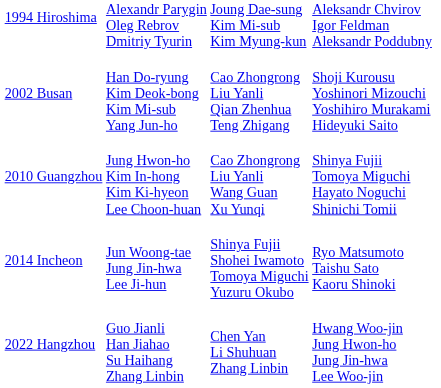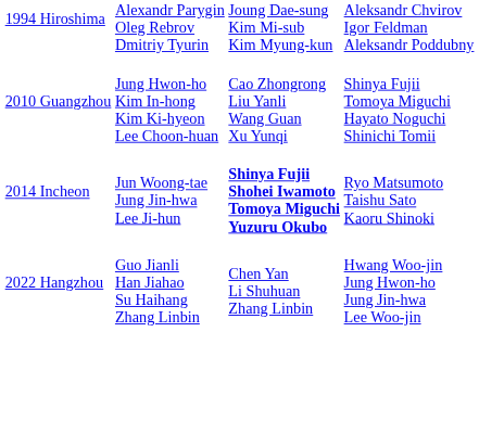 <table>
 <tr>
 <td><a href='#'>1994 Hiroshima</a></td>
 <td><br><a href='#'>Alexandr Parygin</a><br><a href='#'>Oleg Rebrov</a><br><a href='#'>Dmitriy Tyurin</a></td>
 <td><br><a href='#'>Joung Dae-sung</a><br><a href='#'>Kim Mi-sub</a><br><a href='#'>Kim Myung-kun</a></td>
 <td><br><a href='#'>Aleksandr Chvirov</a><br><a href='#'>Igor Feldman</a><br><a href='#'>Aleksandr Poddubny</a></td>
-</tr>
-<tr>
-<td><a href='#'>2002 Busan</a></td>
-<td><br><a href='#'>Han Do-ryung</a><br><a href='#'>Kim Deok-bong</a><br><a href='#'>Kim Mi-sub</a><br><a href='#'>Yang Jun-ho</a></td>
-<td><br><a href='#'>Cao Zhongrong</a><br><a href='#'>Liu Yanli</a><br><a href='#'>Qian Zhenhua</a><br><a href='#'>Teng Zhigang</a></td>
-<td><br><a href='#'>Shoji Kurousu</a><br><a href='#'>Yoshinori Mizouchi</a><br><a href='#'>Yoshihiro Murakami</a><br><a href='#'>Hideyuki Saito</a></td>
 </tr>
 <tr>
 <td><a href='#'>2010 Guangzhou</a></td>
 <td><br><a href='#'>Jung Hwon-ho</a><br><a href='#'>Kim In-hong</a><br><a href='#'>Kim Ki-hyeon</a><br><a href='#'>Lee Choon-huan</a></td>
 <td><br><a href='#'>Cao Zhongrong</a><br><a href='#'>Liu Yanli</a><br><a href='#'>Wang Guan</a><br><a href='#'>Xu Yunqi</a></td>
 <td><br><a href='#'>Shinya Fujii</a><br><a href='#'>Tomoya Miguchi</a><br><a href='#'>Hayato Noguchi</a><br><a href='#'>Shinichi Tomii</a></td>
 </tr>
 <tr>
 <td><a href='#'>2014 Incheon</a></td>
 <td><br><a href='#'>Jun Woong-tae</a><br><a href='#'>Jung Jin-hwa</a><br><a href='#'>Lee Ji-hun</a></td>
-<td><br><a href='#'>Shinya Fujii</a><br><a href='#'>Shohei Iwamoto</a><br><a href='#'>Tomoya Miguchi</a><br><a href='#'>Yuzuru Okubo</a></td>
+<td><strong><br><a href='#'>Shinya Fujii</a><br><a href='#'>Shohei Iwamoto</a><br><a href='#'>Tomoya Miguchi</a><br><a href='#'>Yuzuru Okubo</a></strong></td>
 <td><br><a href='#'>Ryo Matsumoto</a><br><a href='#'>Taishu Sato</a><br><a href='#'>Kaoru Shinoki</a></td>
 </tr>
 <tr>
 <td><a href='#'>2022 Hangzhou</a></td>
 <td><br><a href='#'>Guo Jianli</a><br><a href='#'>Han Jiahao</a><br><a href='#'>Su Haihang</a><br><a href='#'>Zhang Linbin</a></td>
 <td><br><a href='#'>Chen Yan</a><br><a href='#'>Li Shuhuan</a><br><a href='#'>Zhang Linbin</a></td>
 <td><br><a href='#'>Hwang Woo-jin</a><br><a href='#'>Jung Hwon-ho</a><br><a href='#'>Jung Jin-hwa</a><br><a href='#'>Lee Woo-jin</a></td>
 </tr>
 </table>
